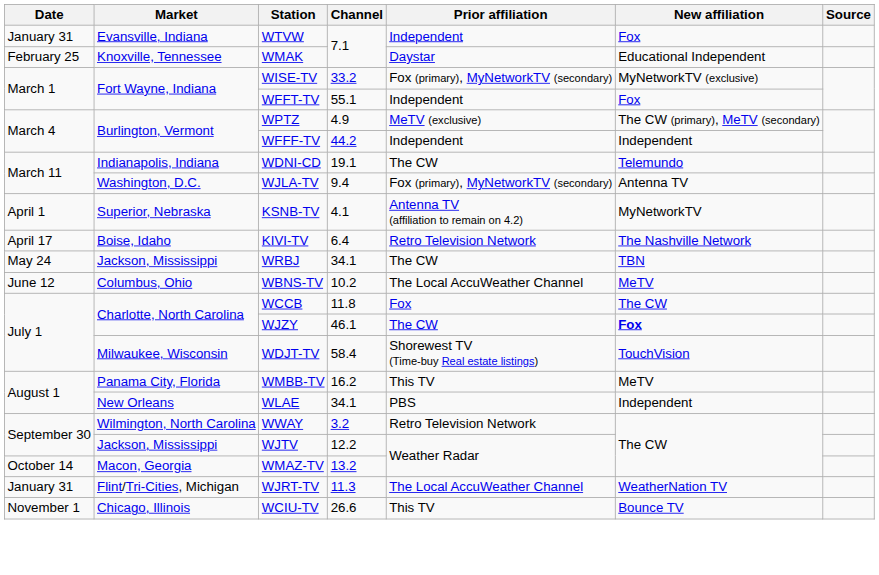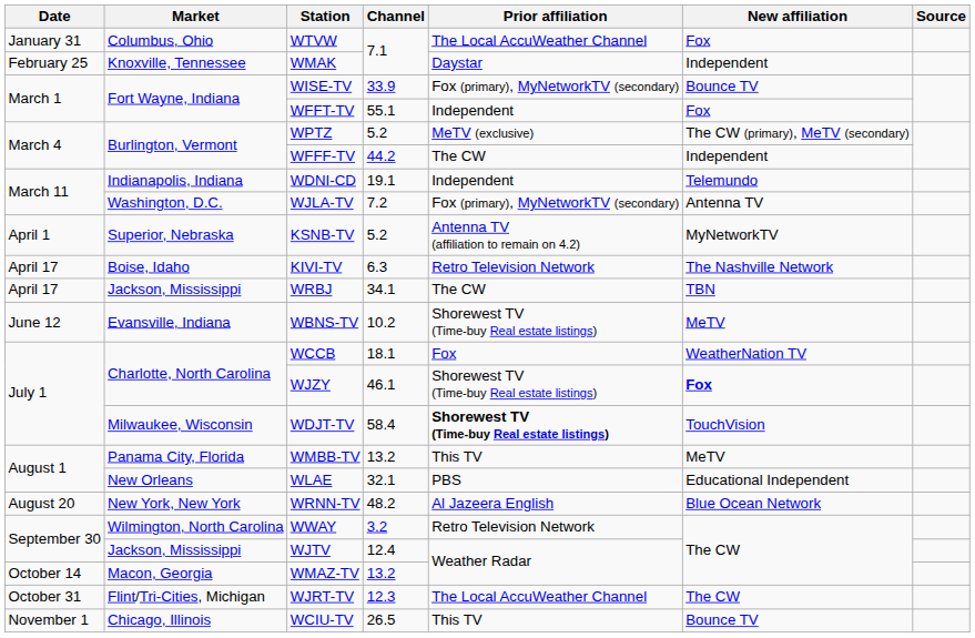 <table class="wikitable">
 <tr>
 <th>Date</th>
 <th>Market</th>
 <th>Station</th>
 <th>Channel</th>
 <th>Prior affiliation</th>
 <th>New affiliation</th>
 <th>Source</th>
 </tr>
 <tr>
 <td>January 31</td>
-<td><a href='#'>Evansville, Indiana</a></td>
+<td><a href='#'>Columbus, Ohio</a></td>
 <td><a href='#'>WTVW</a></td>
 <td rowspan=2>7.1</td>
-<td><a href='#'>Independent</a></td>
+<td><a href='#'>The Local AccuWeather Channel</a></td>
 <td><a href='#'>Fox</a></td>
 <td></td>
 </tr>
 <tr>
 <td>February 25</td>
 <td><a href='#'>Knoxville, Tennessee</a></td>
 <td><a href='#'>WMAK</a></td>
 <td><a href='#'>Daystar</a></td>
-<td>Educational Independent</td>
+<td>Independent</td>
 <td></td>
 </tr>
 <tr>
 <td rowspan="2">March 1</td>
 <td rowspan="2"><a href='#'>Fort Wayne, Indiana</a></td>
 <td><a href='#'>WISE-TV</a></td>
-<td><a href='#'>33.2</a></td>
+<td><a href='#'>33.9</a></td>
 <td>Fox <small>(primary)</small>, <a href='#'>MyNetworkTV</a> <small>(secondary)</small></td>
-<td>MyNetworkTV <small>(exclusive)</small></td>
+<td><a href='#'>Bounce TV</a></td>
 <td rowspan="2"></td>
 </tr>
 <tr>
 <td><a href='#'>WFFT-TV</a></td>
 <td>55.1</td>
 <td>Independent</td>
 <td><a href='#'>Fox</a></td>
 </tr>
 <tr>
 <td rowspan="2">March 4</td>
 <td rowspan="2"><a href='#'>Burlington, Vermont</a></td>
 <td><a href='#'>WPTZ</a></td>
-<td>4.9</td>
+<td>5.2</td>
 <td><a href='#'>MeTV</a> <small>(exclusive)</small></td>
 <td>The CW <small>(primary)</small>, <a href='#'>MeTV</a> <small>(secondary)</small></td>
 <td rowspan="2"></td>
 </tr>
 <tr>
 <td><a href='#'>WFFF-TV</a></td>
 <td><a href='#'>44.2</a></td>
-<td>Independent</td>
+<td>The CW</td>
 <td>Independent</td>
 </tr>
 <tr>
 <td rowspan=2>March 11</td>
 <td><a href='#'>Indianapolis, Indiana</a></td>
 <td><a href='#'>WDNI-CD</a></td>
 <td>19.1</td>
-<td>The CW</td>
+<td>Independent</td>
 <td><a href='#'>Telemundo</a></td>
 <td></td>
 </tr>
 <tr>
 <td><a href='#'>Washington, D.C.</a></td>
 <td><a href='#'>WJLA-TV</a></td>
-<td>9.4</td>
+<td>7.2</td>
 <td>Fox <small>(primary)</small>, <a href='#'>MyNetworkTV</a> <small>(secondary)</small></td>
 <td>Antenna TV</td>
 <td></td>
 </tr>
 <tr>
 <td>April 1</td>
 <td><a href='#'>Superior, Nebraska</a></td>
 <td><a href='#'>KSNB-TV</a></td>
-<td>4.1</td>
+<td>5.2</td>
 <td><a href='#'>Antenna TV</a><br><small>(affiliation to remain on 4.2)</small></td>
 <td>MyNetworkTV</td>
 <td></td>
 </tr>
 <tr>
 <td>April 17</td>
 <td><a href='#'>Boise, Idaho</a></td>
 <td><a href='#'>KIVI-TV</a></td>
-<td>6.4</td>
+<td>6.3</td>
 <td><a href='#'>Retro Television Network</a></td>
 <td><a href='#'>The Nashville Network</a></td>
 <td></td>
 </tr>
 <tr>
-<td>May 24</td>
+<td>April 17</td>
 <td><a href='#'>Jackson, Mississippi</a></td>
 <td><a href='#'>WRBJ</a></td>
 <td>34.1</td>
 <td>The CW</td>
 <td><a href='#'>TBN</a></td>
 <td></td>
 </tr>
 <tr>
 <td>June 12</td>
-<td><a href='#'>Columbus, Ohio</a></td>
+<td><a href='#'>Evansville, Indiana</a></td>
 <td><a href='#'>WBNS-TV</a></td>
 <td>10.2</td>
-<td>The Local AccuWeather Channel</td>
+<td>Shorewest TV<br><small>(Time-buy <a href='#'>Real estate listings</a>)</small></td>
 <td><a href='#'>MeTV</a></td>
 <td></td>
 </tr>
 <tr>
 <td rowspan=3>July 1</td>
 <td rowspan=2><a href='#'>Charlotte, North Carolina</a></td>
 <td><a href='#'>WCCB</a></td>
-<td>11.8</td>
+<td>18.1</td>
 <td><a href='#'>Fox</a></td>
-<td><a href='#'>The CW</a></td>
+<td><a href='#'>WeatherNation TV</a></td>
 <td></td>
 </tr>
 <tr>
 <td><a href='#'>WJZY</a></td>
 <td>46.1</td>
-<td><a href='#'>The CW</a></td>
+<td>Shorewest TV<br><small>(Time-buy <a href='#'>Real estate listings</a>)</small></td>
 <td><strong><a href='#'>Fox</a></strong></td>
 <td></td>
 </tr>
 <tr>
 <td><a href='#'>Milwaukee, Wisconsin</a></td>
 <td><a href='#'>WDJT-TV</a></td>
 <td>58.4</td>
-<td>Shorewest TV<br><small>(Time-buy <a href='#'>Real estate listings</a>)</small></td>
+<td><strong>Shorewest TV<br><small>(Time-buy <a href='#'>Real estate listings</a>)</small></strong></td>
 <td><a href='#'>TouchVision</a></td>
 <td></td>
 </tr>
 <tr>
 <td rowspan=2>August 1</td>
 <td><a href='#'>Panama City, Florida</a></td>
 <td><a href='#'>WMBB-TV</a></td>
-<td>16.2</td>
+<td>13.2</td>
 <td>This TV</td>
 <td>MeTV</td>
 <td></td>
 </tr>
 <tr>
 <td><a href='#'>New Orleans</a></td>
 <td><a href='#'>WLAE</a></td>
-<td>34.1</td>
+<td>32.1</td>
 <td>PBS</td>
-<td>Independent</td>
+<td>Educational Independent</td>
+<td></td>
+</tr>
+<tr>
+<td>August 20</td>
+<td><a href='#'>New York, New York</a></td>
+<td><a href='#'>WRNN-TV</a></td>
+<td>48.2</td>
+<td><a href='#'>Al Jazeera English</a></td>
+<td><a href='#'>Blue Ocean Network</a></td>
 <td></td>
 </tr>
 <tr>
 <td rowspan=2>September 30</td>
 <td><a href='#'>Wilmington, North Carolina</a></td>
 <td><a href='#'>WWAY</a></td>
 <td><a href='#'>3.2</a></td>
 <td>Retro Television Network</td>
 <td rowspan="3">The CW</td>
 <td></td>
 </tr>
 <tr>
 <td><a href='#'>Jackson, Mississippi</a></td>
 <td><a href='#'>WJTV</a></td>
-<td>12.2</td>
+<td>12.4</td>
 <td rowspan="2">Weather Radar</td>
 <td></td>
 </tr>
 <tr>
 <td>October 14</td>
 <td><a href='#'>Macon, Georgia</a></td>
 <td><a href='#'>WMAZ-TV</a></td>
 <td><a href='#'>13.2</a></td>
 <td></td>
 </tr>
 <tr>
-<td>January 31</td>
+<td>October 31</td>
 <td><a href='#'>Flint</a>/<a href='#'>Tri-Cities</a>, Michigan</td>
 <td><a href='#'>WJRT-TV</a></td>
-<td><a href='#'>11.3</a></td>
+<td><a href='#'>12.3</a></td>
 <td><a href='#'>The Local AccuWeather Channel</a></td>
-<td><a href='#'>WeatherNation TV</a></td>
+<td><a href='#'>The CW</a></td>
 <td></td>
 </tr>
 <tr>
 <td>November 1</td>
 <td><a href='#'>Chicago, Illinois</a></td>
 <td><a href='#'>WCIU-TV</a></td>
-<td>26.6</td>
+<td>26.5</td>
 <td>This TV</td>
 <td><a href='#'>Bounce TV</a></td>
 <td></td>
 </tr>
 </table>
